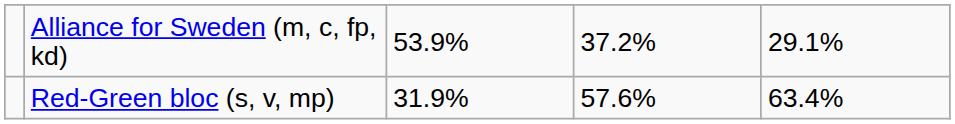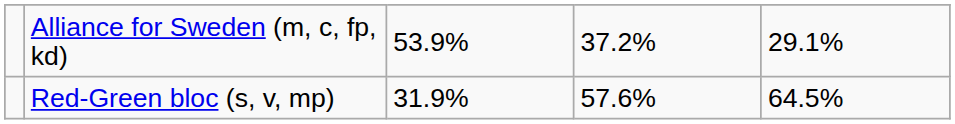 <table class="wikitable" style="font-size: 95%">
 <tr>
 <td bgcolor=> </td>
 <td style="width: 200px"><a href='#'>Alliance for Sweden</a> (m, c, fp, kd)</td>
 <td style="width: 100px">53.9%</td>
 <td style="width: 100px">37.2%</td>
 <td style="width: 100px">29.1%</td>
 </tr>
 <tr class="sortbottom">
 <td bgcolor=> </td>
 <td><a href='#'>Red-Green bloc</a> (s, v, mp)</td>
 <td>31.9%</td>
 <td>57.6%</td>
-<td>63.4%</td>
+<td>64.5%</td>
 </tr>
 </table>
